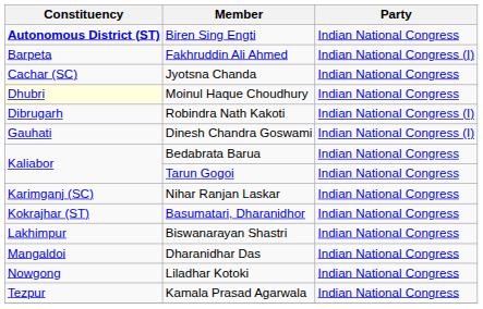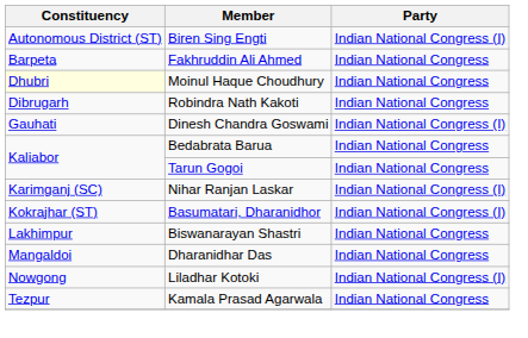 <table class="wikitable sortable">
 <tr>
 <th>Constituency</th>
 <th>Member</th>
 <th>Party</th>
 </tr>
 <tr>
-<td><strong><a href='#'>Autonomous District (ST)</a></strong></td>
+<td><a href='#'>Autonomous District (ST)</a></td>
 <td><a href='#'>Biren Sing Engti</a></td>
-<td><a href='#'>Indian National Congress</a></td>
+<td><a href='#'>Indian National Congress (I)</a></td>
 </tr>
 <tr>
 <td><a href='#'>Barpeta</a></td>
 <td><a href='#'>Fakhruddin Ali Ahmed</a></td>
-<td><a href='#'>Indian National Congress (I)</a></td>
-</tr>
-<tr>
-<td><a href='#'>Cachar (SC)</a></td>
-<td>Jyotsna Chanda</td>
 <td><a href='#'>Indian National Congress</a></td>
 </tr>
 <tr>
 <td style="background: lightyellow;"><a href='#'>Dhubri</a></td>
 <td>Moinul Haque Choudhury</td>
 <td><a href='#'>Indian National Congress</a></td>
 </tr>
 <tr>
 <td><a href='#'>Dibrugarh</a></td>
 <td>Robindra Nath Kakoti</td>
-<td><a href='#'>Indian National Congress (I)</a></td>
+<td><a href='#'>Indian National Congress</a></td>
 </tr>
 <tr>
 <td><a href='#'>Gauhati</a></td>
 <td>Dinesh Chandra Goswami</td>
 <td><a href='#'>Indian National Congress (I)</a></td>
 </tr>
 <tr>
 <td rowspan=2><a href='#'>Kaliabor</a></td>
 <td>Bedabrata Barua</td>
 <td><a href='#'>Indian National Congress</a></td>
 </tr>
 <tr>
 <td><a href='#'>Tarun Gogoi</a></td>
 <td><a href='#'>Indian National Congress</a></td>
 </tr>
 <tr>
 <td><a href='#'>Karimganj (SC)</a></td>
 <td>Nihar Ranjan Laskar</td>
-<td><a href='#'>Indian National Congress</a></td>
+<td><a href='#'>Indian National Congress (I)</a></td>
 </tr>
 <tr>
 <td><a href='#'>Kokrajhar (ST)</a></td>
 <td><a href='#'>Basumatari, Dharanidhor</a></td>
-<td><a href='#'>Indian National Congress</a></td>
+<td><a href='#'>Indian National Congress (I)</a></td>
 </tr>
 <tr>
 <td><a href='#'>Lakhimpur</a></td>
 <td>Biswanarayan Shastri</td>
 <td><a href='#'>Indian National Congress</a></td>
 </tr>
 <tr>
 <td><a href='#'>Mangaldoi</a></td>
 <td>Dharanidhar Das</td>
 <td><a href='#'>Indian National Congress</a></td>
 </tr>
 <tr>
 <td><a href='#'>Nowgong</a></td>
 <td>Liladhar Kotoki</td>
-<td><a href='#'>Indian National Congress</a></td>
+<td><a href='#'>Indian National Congress (I)</a></td>
 </tr>
 <tr>
 <td><a href='#'>Tezpur</a></td>
 <td>Kamala Prasad Agarwala</td>
 <td><a href='#'>Indian National Congress</a></td>
 </tr>
 <tr>
 </tr>
 </table>
